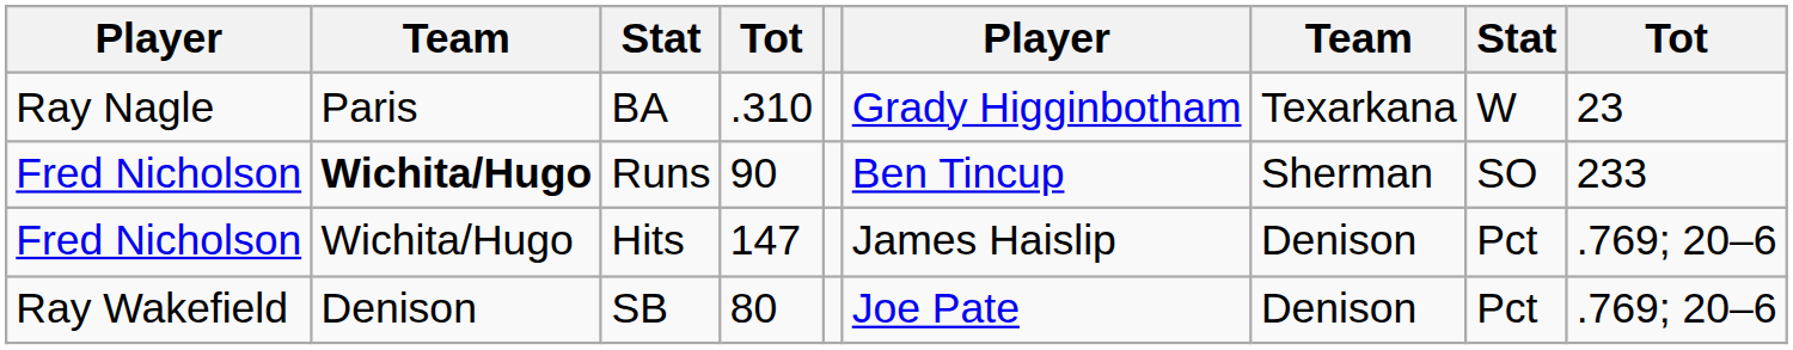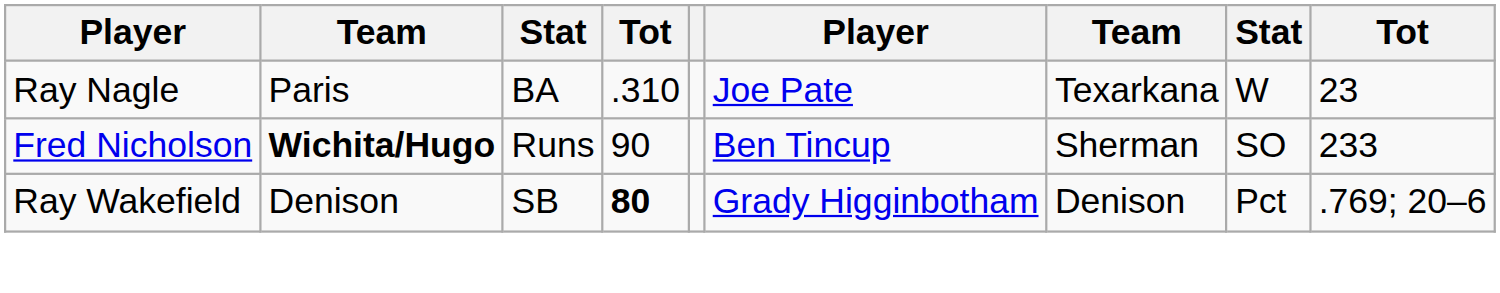 <table class="wikitable">
 <tr>
 <th>Player</th>
 <th>Team</th>
 <th>Stat</th>
 <th>Tot</th>
 <th></th>
 <th>Player</th>
 <th>Team</th>
 <th>Stat</th>
 <th>Tot</th>
 </tr>
 <tr>
 <td>Ray Nagle</td>
 <td>Paris</td>
 <td>BA</td>
 <td>.310</td>
 <td></td>
-<td><a href='#'>Grady Higginbotham</a></td>
+<td><a href='#'>Joe Pate</a></td>
 <td>Texarkana</td>
 <td>W</td>
 <td>23</td>
 </tr>
 <tr>
 <td><a href='#'>Fred Nicholson</a></td>
 <td><strong>Wichita/Hugo</strong></td>
 <td>Runs</td>
 <td>90</td>
 <td></td>
 <td><a href='#'>Ben Tincup</a></td>
 <td>Sherman</td>
 <td>SO</td>
 <td>233</td>
 </tr>
 <tr>
-<td><a href='#'>Fred Nicholson</a></td>
-<td>Wichita/Hugo</td>
-<td>Hits</td>
-<td>147</td>
-<td></td>
-<td>James Haislip</td>
-<td>Denison</td>
-<td>Pct</td>
-<td>.769; 20–6</td>
-</tr>
-<tr>
 <td>Ray Wakefield</td>
 <td>Denison</td>
 <td>SB</td>
-<td>80</td>
+<td><strong>80</strong></td>
 <td></td>
-<td><a href='#'>Joe Pate</a></td>
+<td><a href='#'>Grady Higginbotham</a></td>
 <td>Denison</td>
 <td>Pct</td>
 <td>.769; 20–6</td>
 </tr>
 </table>
